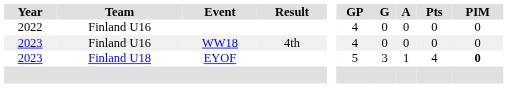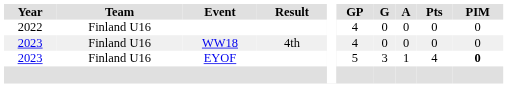 <table border="0" cellpadding="1" cellspacing="0" style="text-align:center; width:40em">
 <tr ALIGN="centre" bgcolor="#e0e0e0">
 <th>Year</th>
 <th>Team</th>
 <th>Event</th>
 <th>Result</th>
 <th rowspan="96" bgcolor="#ffffff"> </th>
 <th>GP</th>
 <th>G</th>
 <th>A</th>
 <th>Pts</th>
 <th>PIM</th>
 </tr>
 <tr>
 <td>2022</td>
 <td>Finland U16</td>
 <td></td>
 <td></td>
 <td>4</td>
 <td>0</td>
 <td>0</td>
 <td>0</td>
 <td>0</td>
 </tr>
 <tr bgcolor="#f0f0f0">
 <td><a href='#'>2023</a></td>
 <td>Finland U16</td>
 <td><a href='#'>WW18</a></td>
 <td>4th</td>
 <td>4</td>
 <td>0</td>
 <td>0</td>
 <td>0</td>
 <td>0</td>
 </tr>
 <tr>
 <td><a href='#'>2023</a></td>
-<td><a href='#'>Finland U18</a></td>
+<td>Finland U16</td>
 <td><a href='#'>EYOF</a></td>
 <td></td>
 <td>5</td>
 <td>3</td>
 <td>1</td>
 <td>4</td>
 <td><strong>0</strong></td>
 </tr>
 <tr ALIGN="centre" bgcolor="#e0e0e0">
 <th colspan=4> </th>
 <th></th>
 <th></th>
 <th></th>
 <th></th>
 <th></th>
 </tr>
 <tr ALIGN="centre" bgcolor="#e0e0e0">
 <th colspan=4></th>
 <th></th>
 <th></th>
 <th></th>
 <th></th>
 <th></th>
 </tr>
 </table>
